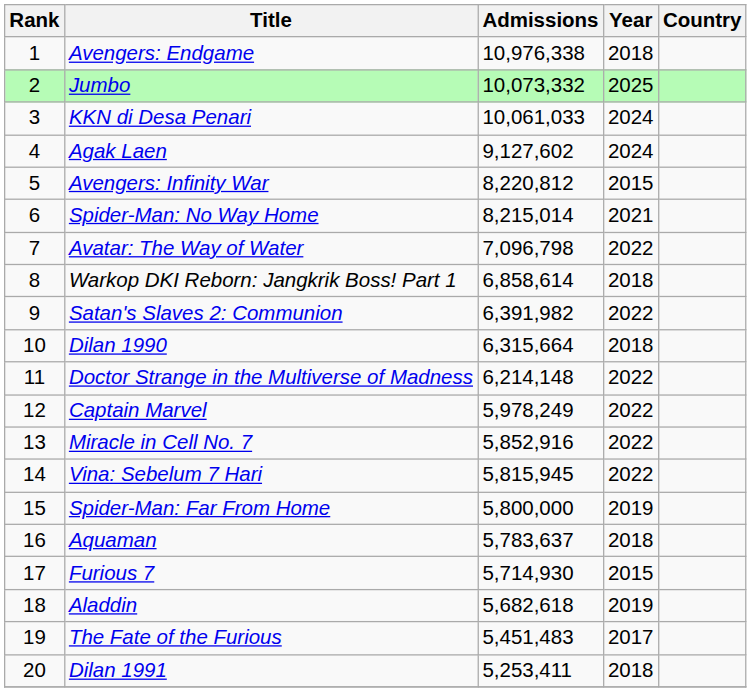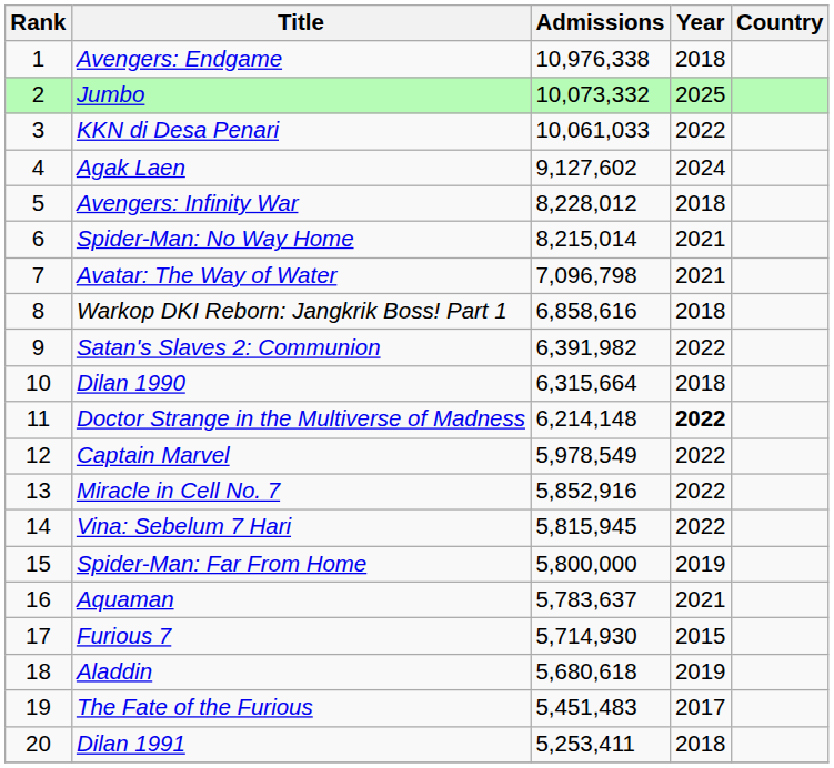 <table class="wikitable sortable col3right">
 <tr>
 <th>Rank</th>
 <th>Title</th>
 <th>Admissions</th>
 <th>Year</th>
 <th>Country</th>
 </tr>
 <tr>
 <td align="center">1</td>
 <td><em><a href='#'>Avengers: Endgame</a></em></td>
 <td>10,976,338</td>
 <td>2018</td>
 <td></td>
 </tr>
 <tr style="background-color:#b6fcb6;">
 <td align="center">2</td>
 <td><em><a href='#'>Jumbo</a></em></td>
 <td>10,073,332</td>
 <td>2025</td>
 <td></td>
 </tr>
 <tr>
 <td align="center">3</td>
 <td><em><a href='#'>KKN di Desa Penari</a></em></td>
 <td>10,061,033</td>
-<td>2024</td>
+<td>2022</td>
 <td></td>
 </tr>
 <tr>
 <td align="center">4</td>
 <td><em><a href='#'>Agak Laen</a></em></td>
 <td>9,127,602</td>
 <td>2024</td>
 <td></td>
 </tr>
 <tr>
 <td align="center">5</td>
 <td><em><a href='#'>Avengers: Infinity War</a></em></td>
-<td>8,220,812</td>
-<td>2015</td>
+<td>8,228,012</td>
+<td>2018</td>
 <td></td>
 </tr>
 <tr>
 <td align="center">6</td>
 <td><em><a href='#'>Spider-Man: No Way Home</a></em></td>
 <td>8,215,014</td>
 <td>2021</td>
 <td></td>
 </tr>
 <tr>
 <td align="center">7</td>
 <td><em><a href='#'>Avatar: The Way of Water</a></em></td>
 <td>7,096,798</td>
-<td>2022</td>
+<td>2021</td>
 <td></td>
 </tr>
 <tr>
 <td align="center">8</td>
 <td><em>Warkop DKI Reborn: Jangkrik Boss! Part 1</em></td>
-<td>6,858,614</td>
+<td>6,858,616</td>
 <td>2018</td>
 <td></td>
 </tr>
 <tr>
 <td align="center">9</td>
 <td><em><a href='#'>Satan's Slaves 2: Communion</a></em></td>
 <td>6,391,982</td>
 <td>2022</td>
 <td></td>
 </tr>
 <tr>
 <td align="center">10</td>
 <td><em><a href='#'>Dilan 1990</a></em></td>
 <td>6,315,664</td>
 <td>2018</td>
 <td></td>
 </tr>
 <tr>
 <td align="center">11</td>
 <td><em><a href='#'>Doctor Strange in the Multiverse of Madness</a></em></td>
 <td>6,214,148</td>
-<td>2022</td>
+<td><strong>2022</strong></td>
 <td></td>
 </tr>
 <tr>
 <td align="center">12</td>
 <td><em><a href='#'>Captain Marvel</a></em></td>
-<td>5,978,249</td>
+<td>5,978,549</td>
 <td>2022</td>
 <td></td>
 </tr>
 <tr>
 <td align="center">13</td>
 <td><em><a href='#'>Miracle in Cell No. 7</a></em></td>
 <td>5,852,916</td>
 <td>2022</td>
 <td></td>
 </tr>
 <tr>
 <td align="center">14</td>
 <td><em><a href='#'>Vina: Sebelum 7 Hari</a></em></td>
 <td>5,815,945</td>
 <td>2022</td>
 <td></td>
 </tr>
 <tr>
 <td align="center">15</td>
 <td><em><a href='#'>Spider-Man: Far From Home</a></em></td>
 <td>5,800,000</td>
 <td>2019</td>
 <td></td>
 </tr>
 <tr>
 <td align="center">16</td>
 <td><em><a href='#'>Aquaman</a></em></td>
 <td>5,783,637</td>
-<td>2018</td>
+<td>2021</td>
 <td></td>
 </tr>
 <tr>
 <td align="center">17</td>
 <td><em><a href='#'>Furious 7</a></em></td>
 <td>5,714,930</td>
 <td>2015</td>
 <td></td>
 </tr>
 <tr>
 <td align="center">18</td>
 <td><em><a href='#'>Aladdin</a></em></td>
-<td>5,682,618</td>
+<td>5,680,618</td>
 <td>2019</td>
 <td></td>
 </tr>
 <tr>
 <td align="center">19</td>
 <td><em><a href='#'>The Fate of the Furious</a></em></td>
 <td>5,451,483</td>
 <td>2017</td>
 <td></td>
 </tr>
 <tr>
 <td align="center">20</td>
 <td><em><a href='#'>Dilan 1991</a></em></td>
 <td>5,253,411</td>
 <td>2018</td>
 <td></td>
 </tr>
 <tr>
 </tr>
 </table>
